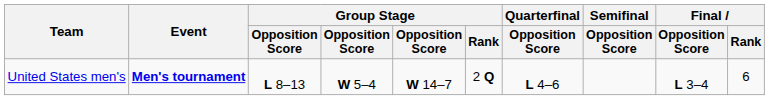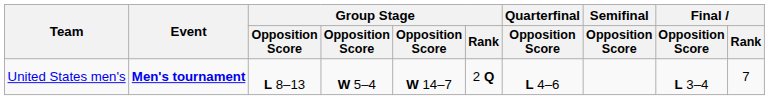 <table class=wikitable style=font-size:90%;text-align:center>
 <tr>
 <th rowspan=2>Team</th>
 <th rowspan=2>Event</th>
 <th colspan=4>Group Stage</th>
 <th>Quarterfinal</th>
 <th>Semifinal</th>
 <th colspan=2>Final / </th>
 </tr>
 <tr style=font-size:95%>
 <th>Opposition<br>Score</th>
 <th>Opposition<br>Score</th>
 <th>Opposition<br>Score</th>
 <th>Rank</th>
 <th>Opposition<br>Score</th>
 <th>Opposition<br>Score</th>
 <th>Opposition<br>Score</th>
 <th>Rank</th>
 </tr>
 <tr>
 <td align=left><a href='#'>United States men's</a></td>
 <td align=left><strong><a href='#'>Men's tournament</a></strong></td>
 <td><br><strong>L</strong> 8–13</td>
 <td><br><strong>W</strong> 5–4</td>
 <td><br><strong>W</strong> 14–7</td>
 <td>2 <strong>Q</strong></td>
 <td><br><strong>L</strong> 4–6</td>
 <td></td>
 <td><br><strong>L</strong> 3–4</td>
-<td>6</td>
+<td>7</td>
 </tr>
 </table>
